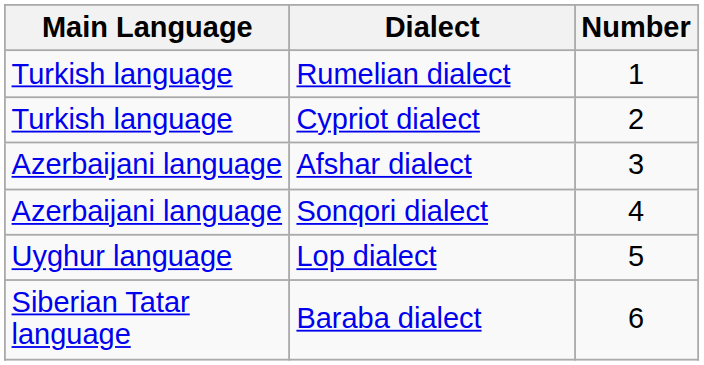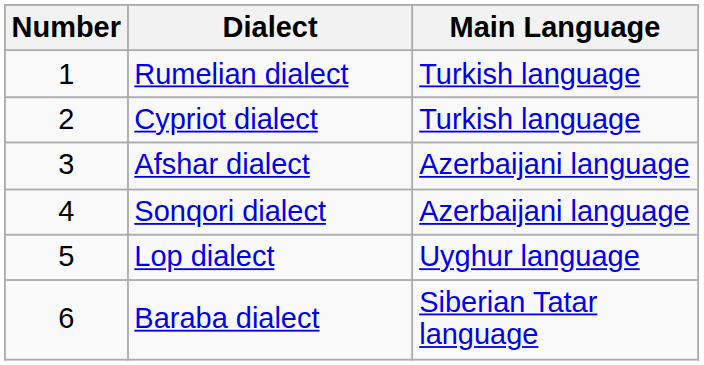 <table class="wikitable sortable">
 <tr>
+<th width=30>Number</th>
+<th width=150>Dialect</th>
 <th width=150>Main Language</th>
-<th width=150>Dialect</th>
-<th width=30>Number</th>
 </tr>
 <tr>
+<td align=center>1</td>
+<td><a href='#'>Rumelian dialect</a></td>
 <td><a href='#'>Turkish language</a></td>
-<td><a href='#'>Rumelian dialect</a></td>
-<td align=center>1</td>
 </tr>
 <tr>
+<td align=center>2</td>
+<td><a href='#'>Cypriot dialect</a></td>
 <td><a href='#'>Turkish language</a></td>
-<td><a href='#'>Cypriot dialect</a></td>
-<td align=center>2</td>
 </tr>
 <tr>
+<td align=center>3</td>
+<td><a href='#'>Afshar dialect</a></td>
 <td><a href='#'>Azerbaijani language</a></td>
-<td><a href='#'>Afshar dialect</a></td>
-<td align=center>3</td>
 </tr>
 <tr>
+<td align=center>4</td>
+<td><a href='#'>Sonqori dialect</a></td>
 <td><a href='#'>Azerbaijani language</a></td>
-<td><a href='#'>Sonqori dialect</a></td>
-<td align=center>4</td>
 </tr>
 <tr>
+<td align=center>5</td>
+<td><a href='#'>Lop dialect</a></td>
 <td><a href='#'>Uyghur language</a></td>
-<td><a href='#'>Lop dialect</a></td>
-<td align=center>5</td>
 </tr>
 <tr>
+<td align=center>6</td>
+<td><a href='#'>Baraba dialect</a></td>
 <td><a href='#'>Siberian Tatar language</a></td>
-<td><a href='#'>Baraba dialect</a></td>
-<td align=center>6</td>
 </tr>
 </table>
